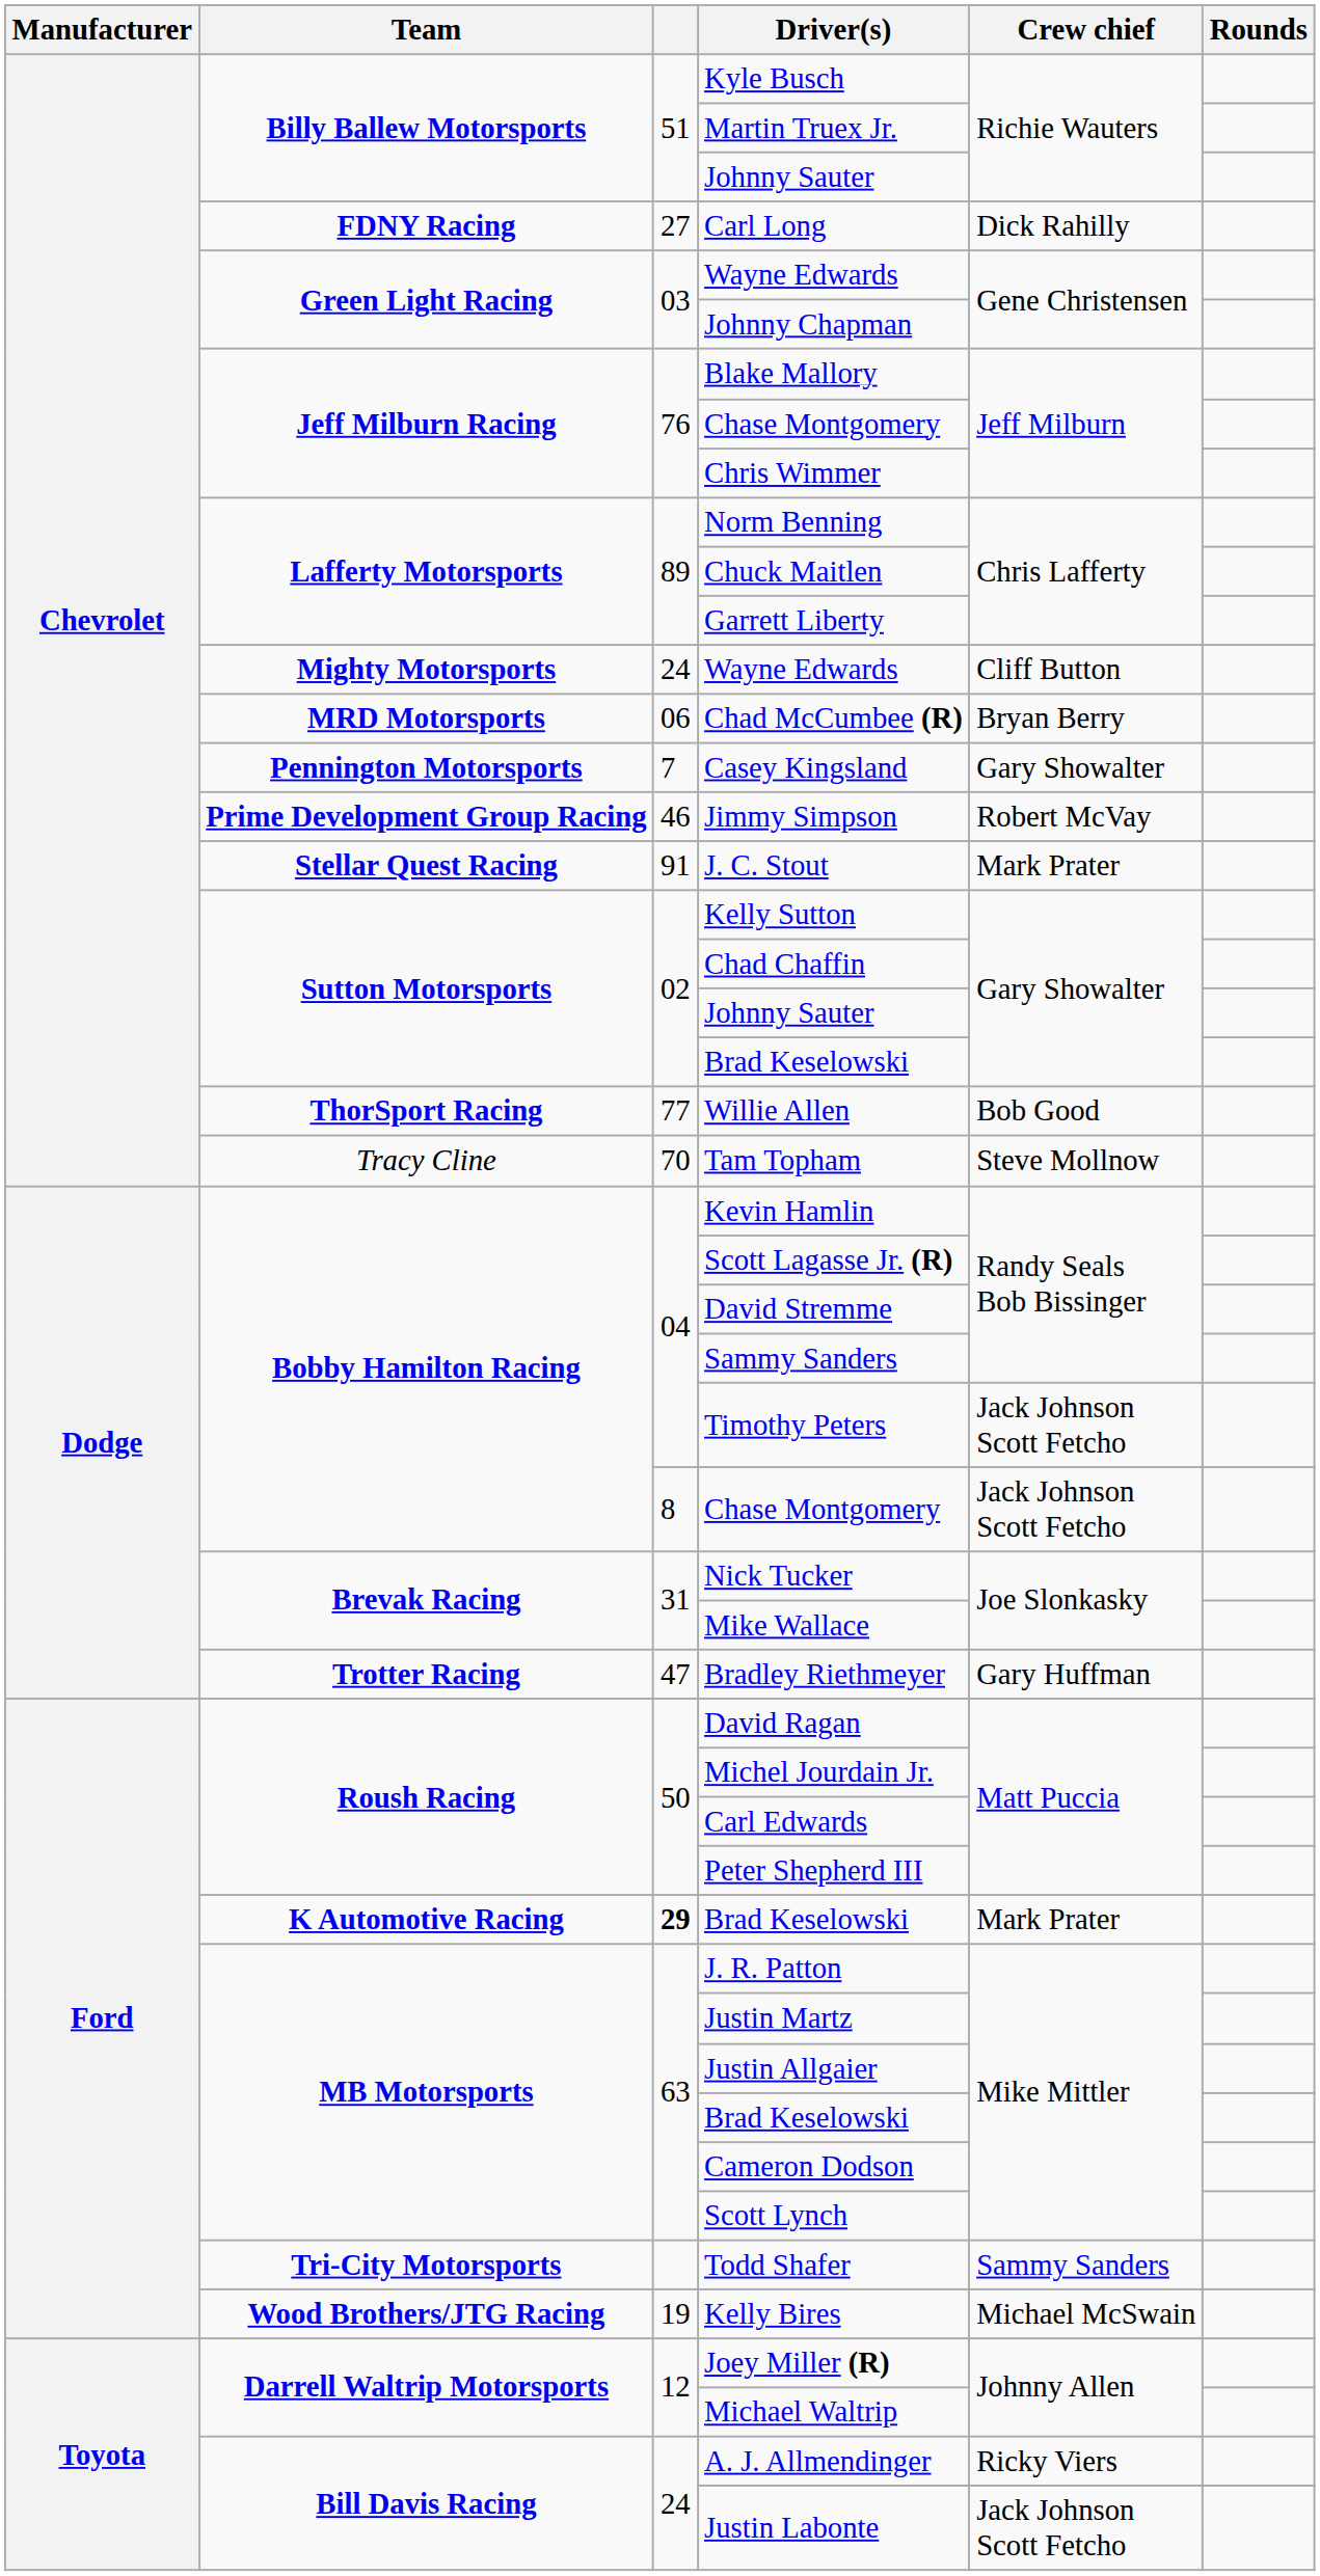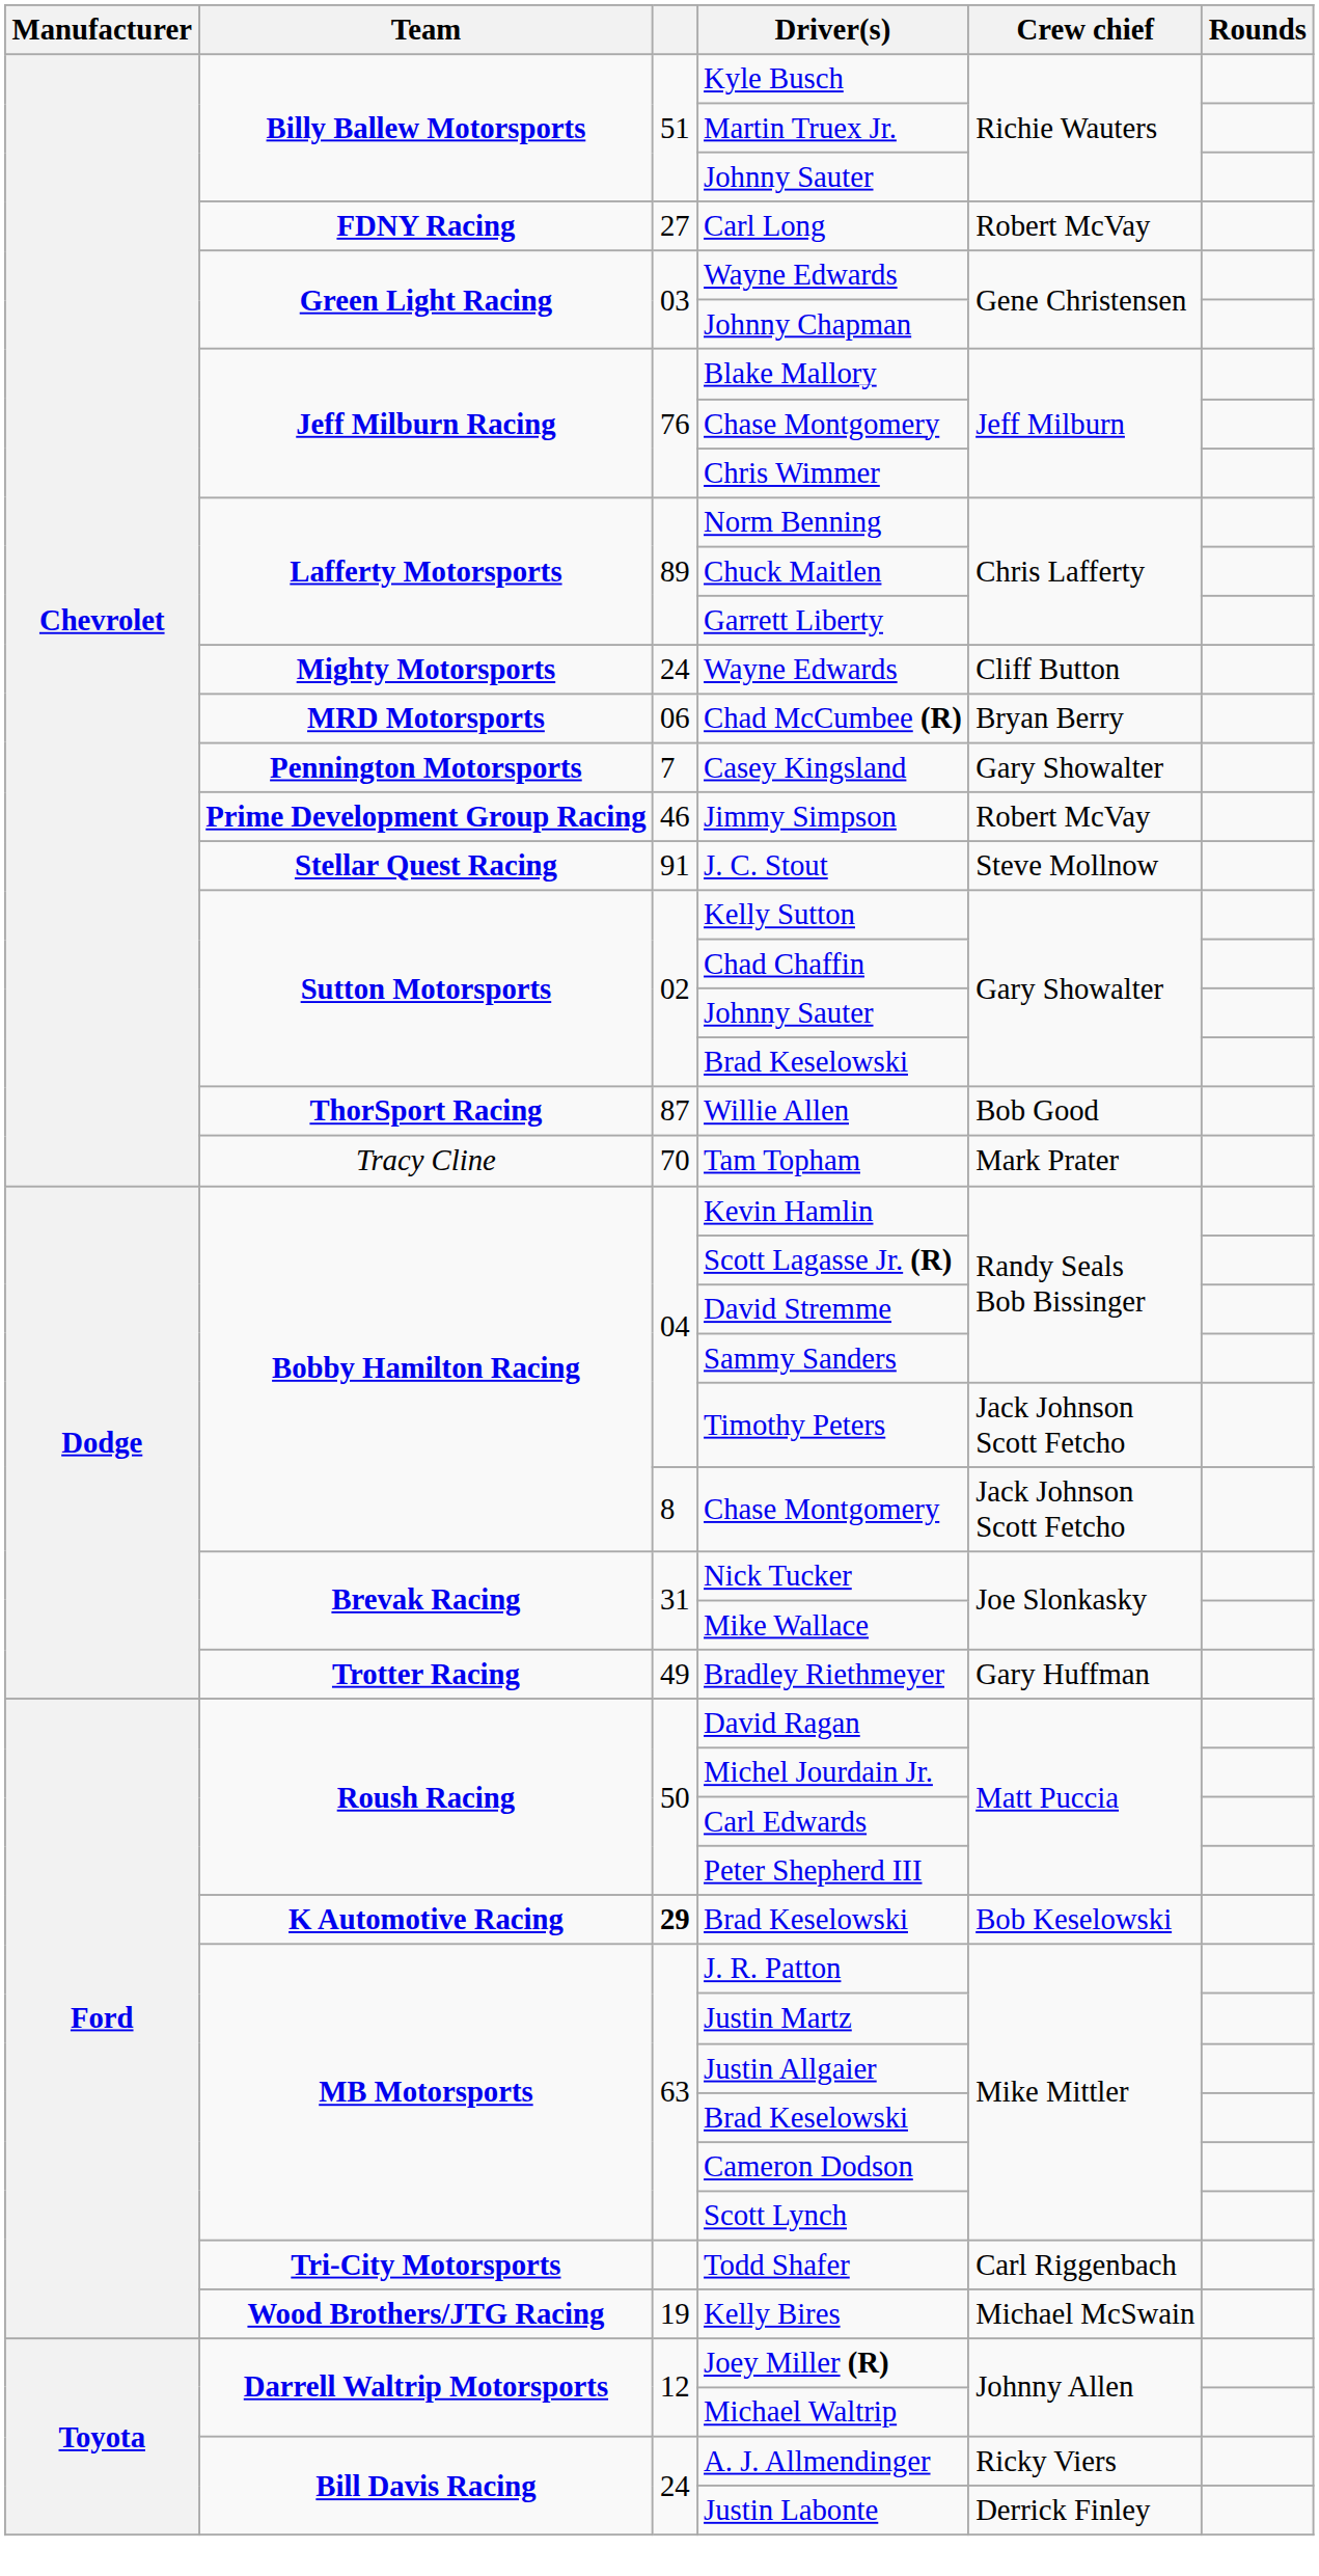 <table class="wikitable" style="font-size: 95%;">
 <tr>
 <th>Manufacturer</th>
 <th>Team</th>
 <th></th>
 <th>Driver(s)</th>
 <th>Crew chief</th>
 <th>Rounds</th>
 </tr>
 <tr>
 <th rowspan=23><a href='#'>Chevrolet</a></th>
 <td rowspan=3 style="text-align:center;"><strong><a href='#'>Billy Ballew Motorsports</a></strong></td>
 <td rowspan=3>51</td>
 <td><a href='#'>Kyle Busch</a></td>
 <td rowspan=3>Richie Wauters</td>
 <td></td>
 </tr>
 <tr>
 <td><a href='#'>Martin Truex Jr.</a></td>
 <td></td>
 </tr>
 <tr>
 <td><a href='#'>Johnny Sauter</a></td>
 <td></td>
 </tr>
 <tr>
 <td style="text-align:center;"><strong><a href='#'>FDNY Racing</a></strong></td>
 <td>27</td>
 <td><a href='#'>Carl Long</a></td>
-<td>Dick Rahilly</td>
+<td>Robert McVay</td>
 <td></td>
 </tr>
 <tr>
 <td rowspan=2 style="text-align:center;"><strong><a href='#'>Green Light Racing</a></strong></td>
 <td rowspan=2>03</td>
 <td><a href='#'>Wayne Edwards</a></td>
 <td rowspan=2>Gene Christensen</td>
 <td></td>
 </tr>
 <tr>
 <td><a href='#'>Johnny Chapman</a></td>
 <td></td>
 </tr>
 <tr>
 <td rowspan=3 style="text-align:center;"><strong><a href='#'>Jeff Milburn Racing</a></strong></td>
 <td rowspan=3>76</td>
 <td><a href='#'>Blake Mallory</a></td>
 <td rowspan=3><a href='#'>Jeff Milburn</a></td>
 <td></td>
 </tr>
 <tr>
 <td><a href='#'>Chase Montgomery</a></td>
 <td></td>
 </tr>
 <tr>
 <td><a href='#'>Chris Wimmer</a></td>
 <td></td>
 </tr>
 <tr>
 <td rowspan=3 style="text-align:center;"><strong><a href='#'>Lafferty Motorsports</a></strong></td>
 <td rowspan=3>89</td>
 <td><a href='#'>Norm Benning</a></td>
 <td rowspan=3>Chris Lafferty</td>
 <td></td>
 </tr>
 <tr>
 <td><a href='#'>Chuck Maitlen</a></td>
 <td></td>
 </tr>
 <tr>
 <td><a href='#'>Garrett Liberty</a></td>
 <td></td>
 </tr>
 <tr>
 <td style="text-align:center;"><strong><a href='#'>Mighty Motorsports</a></strong></td>
 <td>24</td>
 <td><a href='#'>Wayne Edwards</a></td>
 <td>Cliff Button</td>
 <td></td>
 </tr>
 <tr>
 <td style="text-align:center;"><strong><a href='#'>MRD Motorsports</a></strong></td>
 <td>06</td>
 <td><a href='#'>Chad McCumbee</a> <strong>(R)</strong></td>
 <td>Bryan Berry</td>
 <td></td>
 </tr>
 <tr>
 <td style="text-align:center;"><strong><a href='#'>Pennington Motorsports</a></strong></td>
 <td>7</td>
 <td><a href='#'>Casey Kingsland</a></td>
 <td>Gary Showalter</td>
 <td></td>
 </tr>
 <tr>
 <td style="text-align:center;"><strong><a href='#'>Prime Development Group Racing</a></strong></td>
 <td>46</td>
 <td><a href='#'>Jimmy Simpson</a></td>
 <td>Robert McVay</td>
 <td></td>
 </tr>
 <tr>
 <td style="text-align:center;"><strong><a href='#'>Stellar Quest Racing</a></strong></td>
 <td>91</td>
 <td><a href='#'>J. C. Stout</a></td>
-<td>Mark Prater</td>
+<td>Steve Mollnow</td>
 <td></td>
 </tr>
 <tr>
 <td rowspan=4 style="text-align:center;"><strong><a href='#'>Sutton Motorsports</a></strong></td>
 <td rowspan=4>02</td>
 <td><a href='#'>Kelly Sutton</a></td>
 <td rowspan=4>Gary Showalter</td>
 <td></td>
 </tr>
 <tr>
 <td><a href='#'>Chad Chaffin</a></td>
 <td></td>
 </tr>
 <tr>
 <td><a href='#'>Johnny Sauter</a></td>
 <td></td>
 </tr>
 <tr>
 <td><a href='#'>Brad Keselowski</a></td>
 <td></td>
 </tr>
 <tr>
 <td style="text-align:center;"><strong><a href='#'>ThorSport Racing</a></strong></td>
-<td>77</td>
+<td>87</td>
 <td><a href='#'>Willie Allen</a></td>
 <td>Bob Good</td>
 <td></td>
 </tr>
 <tr>
 <td style="text-align:center;"><em>Tracy Cline</em></td>
 <td>70</td>
 <td><a href='#'>Tam Topham</a></td>
-<td>Steve Mollnow</td>
+<td>Mark Prater</td>
 <td></td>
 </tr>
 <tr>
 <th rowspan=9><a href='#'>Dodge</a></th>
 <td rowspan=6 style="text-align:center;"><strong><a href='#'>Bobby Hamilton Racing</a></strong> </td>
 <td rowspan=5>04</td>
 <td><a href='#'>Kevin Hamlin</a></td>
 <td rowspan=4>Randy Seals <small></small> <br> Bob Bissinger <small></small></td>
 <td></td>
 </tr>
 <tr>
 <td><a href='#'>Scott Lagasse Jr.</a> <strong>(R)</strong></td>
 <td></td>
 </tr>
 <tr>
 <td><a href='#'>David Stremme</a></td>
 <td></td>
 </tr>
 <tr>
 <td><a href='#'>Sammy Sanders</a></td>
 <td></td>
 </tr>
 <tr>
 <td><a href='#'>Timothy Peters</a></td>
 <td>Jack Johnson <small></small> <br> Scott Fetcho <small></small></td>
 <td></td>
 </tr>
 <tr>
 <td>8</td>
 <td><a href='#'>Chase Montgomery</a></td>
 <td>Jack Johnson <small></small> <br> Scott Fetcho <small></small></td>
 <td></td>
 </tr>
 <tr>
 <td rowspan=2 style="text-align:center;"><strong><a href='#'>Brevak Racing</a></strong></td>
 <td rowspan=2>31</td>
 <td><a href='#'>Nick Tucker</a></td>
 <td rowspan=2>Joe Slonkasky</td>
 <td></td>
 </tr>
 <tr>
 <td><a href='#'>Mike Wallace</a></td>
 <td></td>
 </tr>
 <tr>
 <td style="text-align:center;"><strong><a href='#'>Trotter Racing</a></strong></td>
-<td>47</td>
+<td>49</td>
 <td><a href='#'>Bradley Riethmeyer</a></td>
 <td>Gary Huffman</td>
 <td></td>
 </tr>
 <tr>
 <th rowspan=13><a href='#'>Ford</a></th>
 <td rowspan=4 style="text-align:center;"><strong><a href='#'>Roush Racing</a></strong></td>
 <td rowspan=4>50</td>
 <td><a href='#'>David Ragan</a></td>
 <td rowspan=4><a href='#'>Matt Puccia</a></td>
 <td></td>
 </tr>
 <tr>
 <td><a href='#'>Michel Jourdain Jr.</a></td>
 <td></td>
 </tr>
 <tr>
 <td><a href='#'>Carl Edwards</a></td>
 <td></td>
 </tr>
 <tr>
 <td><a href='#'>Peter Shepherd III</a></td>
 <td></td>
 </tr>
 <tr>
 <td style="text-align:center;"><strong><a href='#'>K Automotive Racing</a></strong></td>
 <td><strong>29</strong></td>
 <td><a href='#'>Brad Keselowski</a></td>
-<td>Mark Prater</td>
+<td><a href='#'>Bob Keselowski</a></td>
 <td></td>
 </tr>
 <tr>
 <td rowspan=6 style="text-align:center;"><strong><a href='#'>MB Motorsports</a></strong></td>
 <td rowspan=6>63</td>
 <td><a href='#'>J. R. Patton</a></td>
 <td rowspan=6>Mike Mittler</td>
 <td></td>
 </tr>
 <tr>
 <td><a href='#'>Justin Martz</a></td>
 <td></td>
 </tr>
 <tr>
 <td><a href='#'>Justin Allgaier</a></td>
 <td></td>
 </tr>
 <tr>
 <td><a href='#'>Brad Keselowski</a></td>
 <td></td>
 </tr>
 <tr>
 <td><a href='#'>Cameron Dodson</a></td>
 <td></td>
 </tr>
 <tr>
 <td><a href='#'>Scott Lynch</a></td>
 <td></td>
 </tr>
 <tr>
 <td style="text-align:center;"><strong><a href='#'>Tri-City Motorsports</a></strong></td>
 <td><br></td>
 <td><a href='#'>Todd Shafer</a></td>
-<td><a href='#'>Sammy Sanders</a></td>
+<td>Carl Riggenbach</td>
 <td></td>
 </tr>
 <tr>
 <td style="text-align:center;"><strong><a href='#'>Wood Brothers/JTG Racing</a></strong></td>
 <td>19</td>
 <td><a href='#'>Kelly Bires</a></td>
 <td>Michael McSwain</td>
 <td></td>
 </tr>
 <tr>
 <th rowspan=4><a href='#'>Toyota</a></th>
 <td rowspan=2 style="text-align:center;"><strong><a href='#'>Darrell Waltrip Motorsports</a></strong></td>
 <td rowspan=2>12</td>
 <td><a href='#'>Joey Miller</a> <strong>(R)</strong></td>
 <td rowspan=2>Johnny Allen</td>
 <td></td>
 </tr>
 <tr>
 <td><a href='#'>Michael Waltrip</a></td>
 <td></td>
 </tr>
 <tr>
 <td rowspan=2 style="text-align:center;"><strong><a href='#'>Bill Davis Racing</a></strong></td>
 <td rowspan=2>24</td>
 <td><a href='#'>A. J. Allmendinger</a></td>
 <td>Ricky Viers</td>
 <td></td>
 </tr>
 <tr>
 <td><a href='#'>Justin Labonte</a></td>
-<td>Jack Johnson <small></small> <br> Scott Fetcho <small></small></td>
+<td>Derrick Finley</td>
 <td></td>
 </tr>
 </table>
